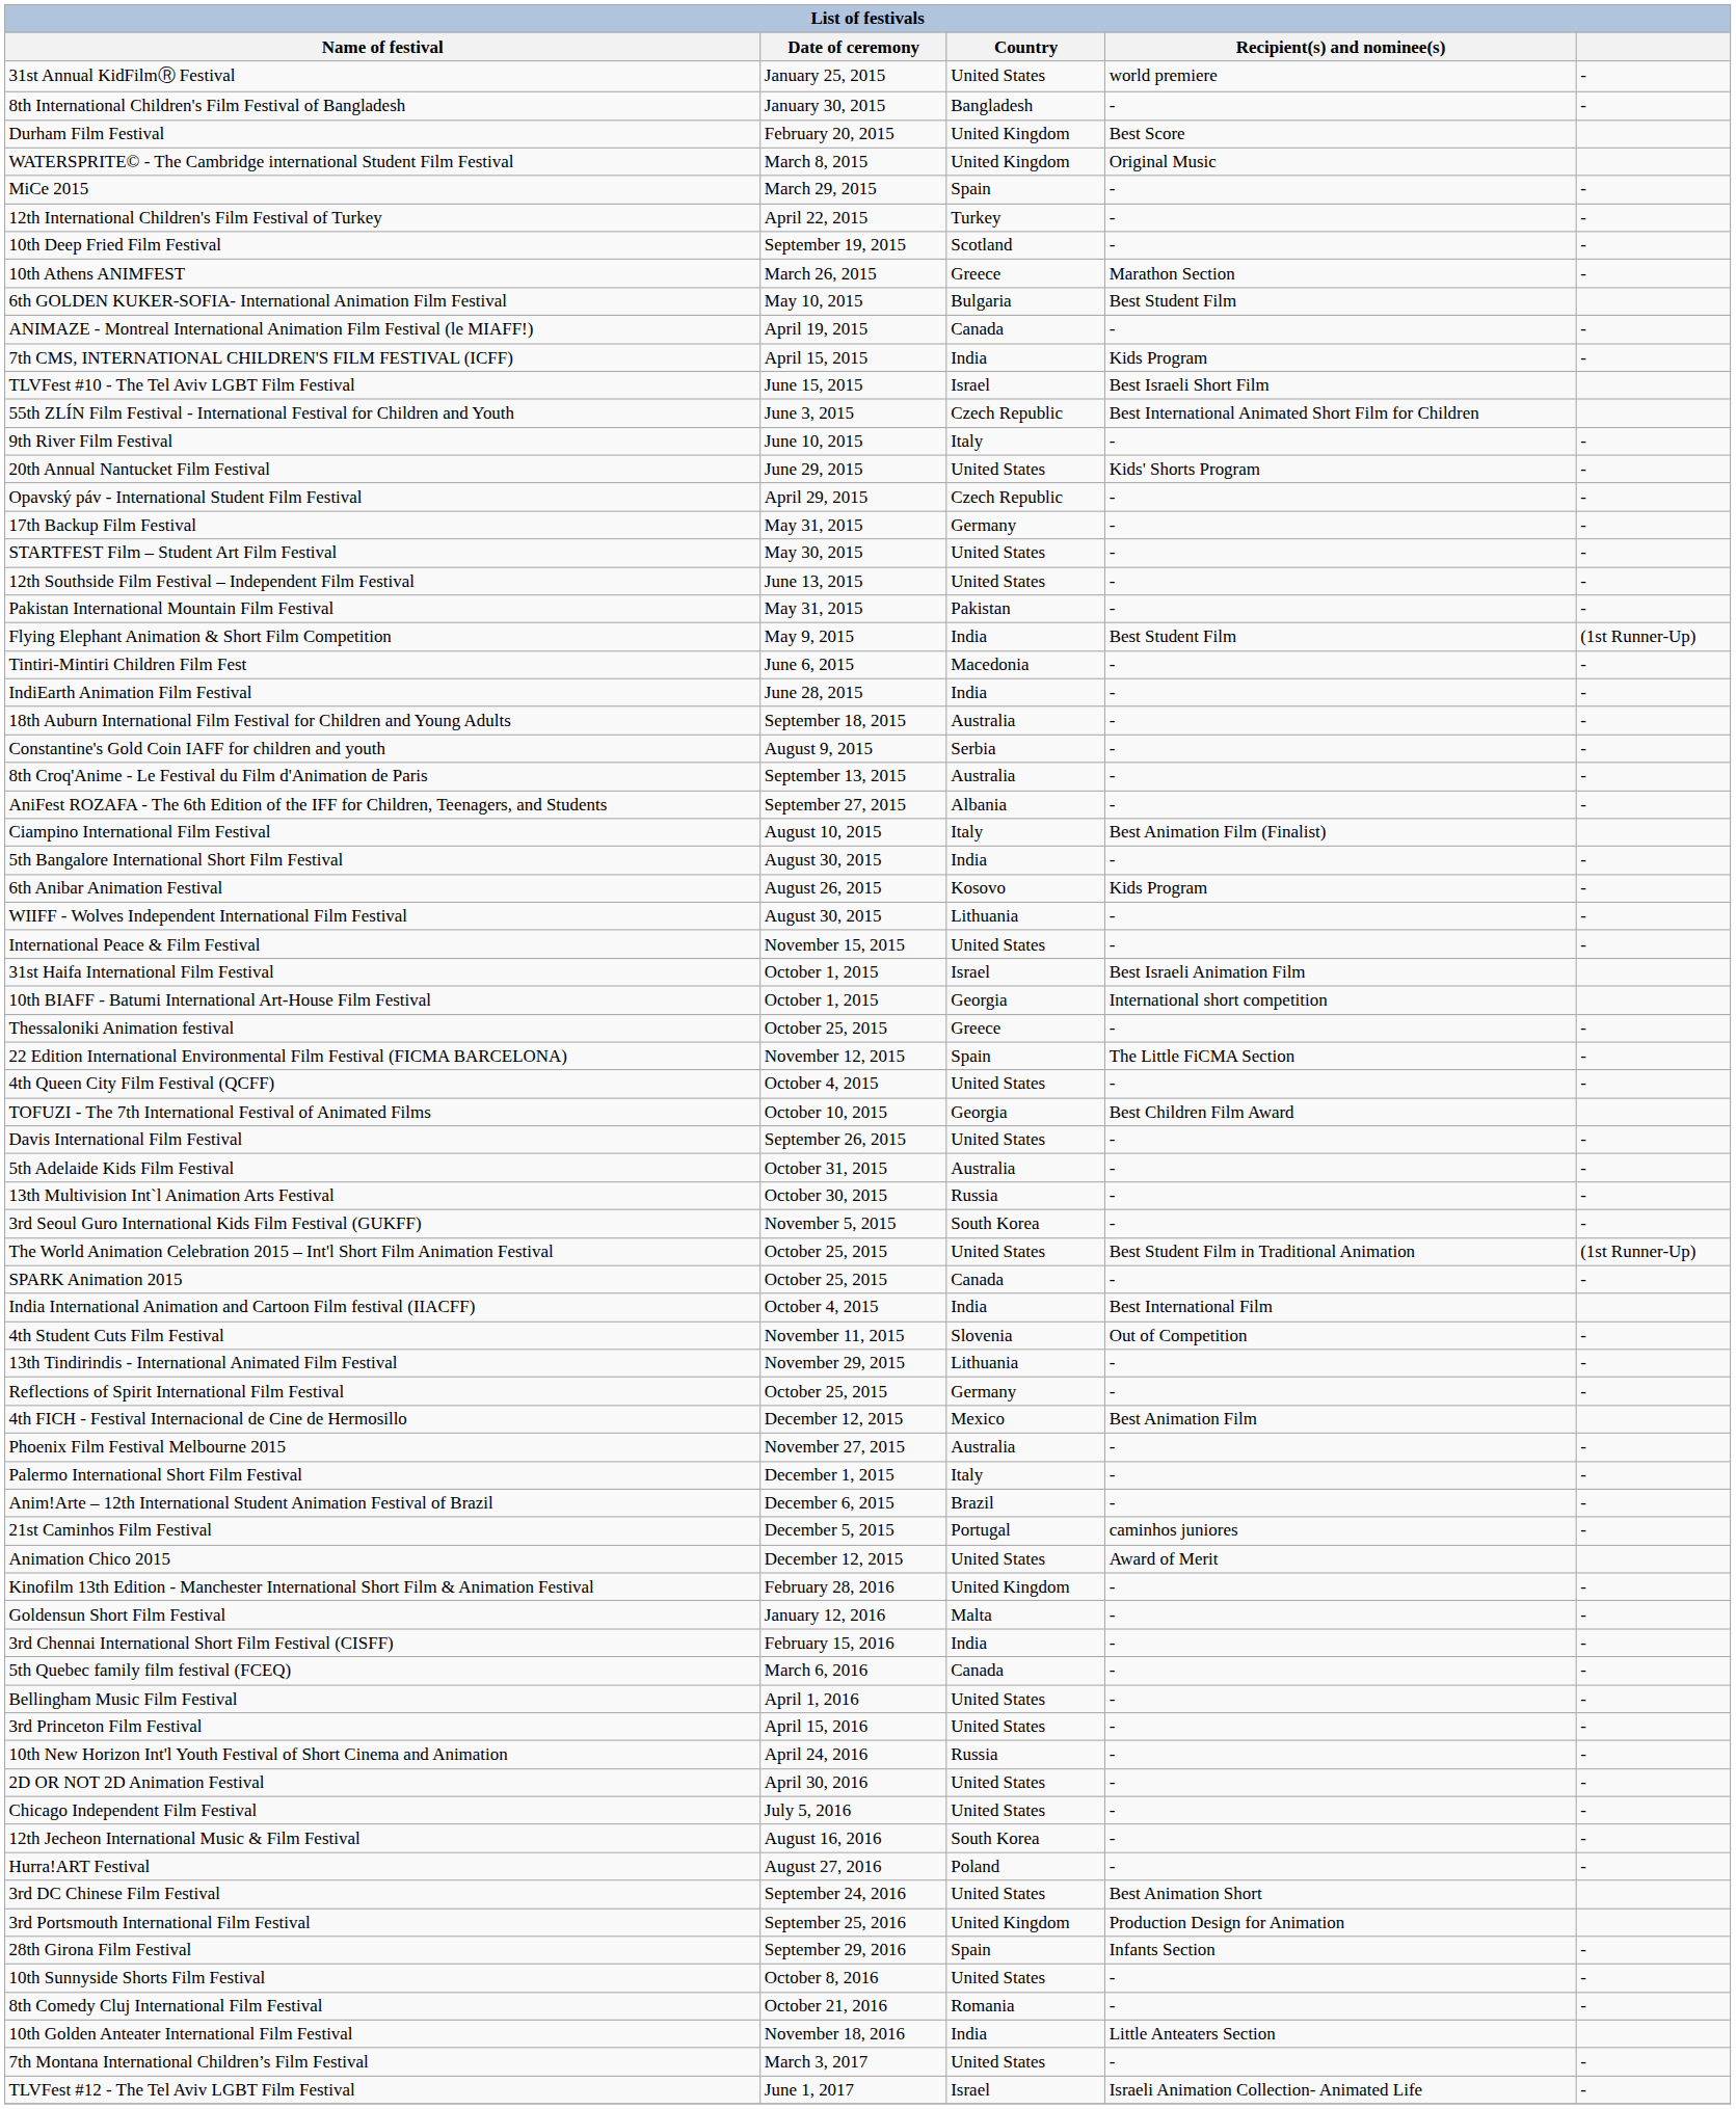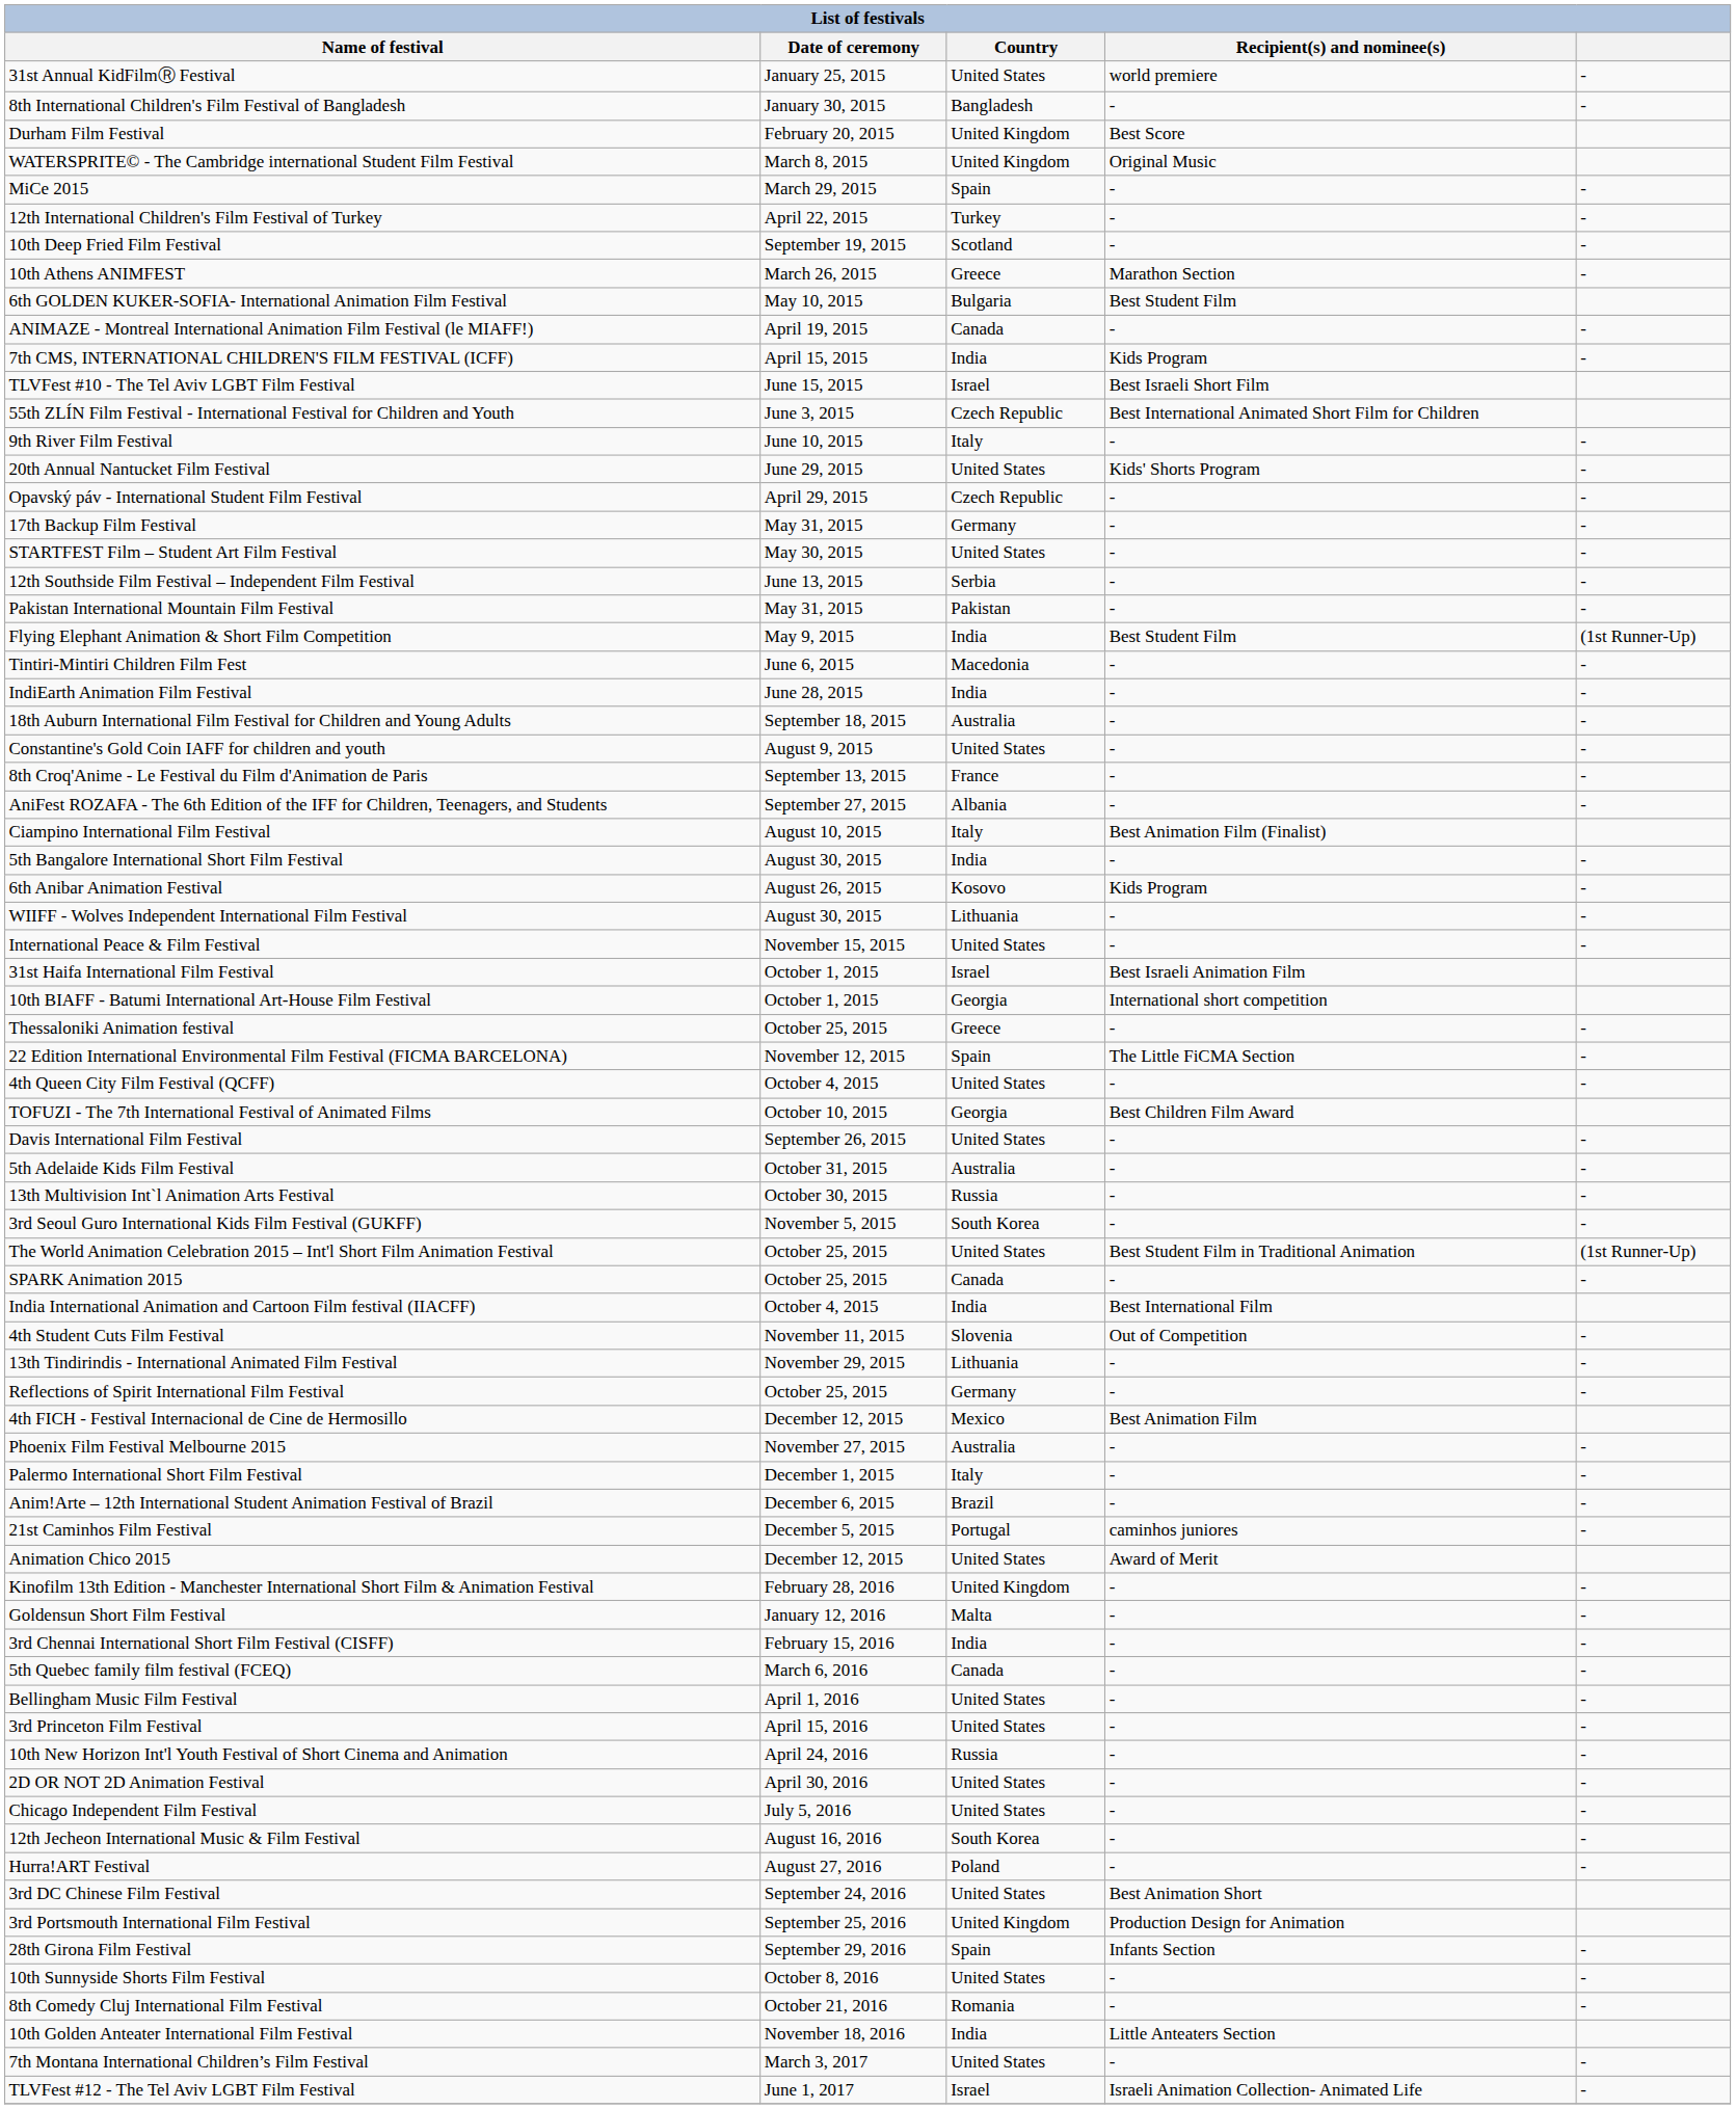 <table class="wikitable sortable" width="99%">
 <tr style="background:#ccc; vertical-align:bottom;">
 <th colspan="6" style="background: LightSteelBlue;">List of festivals</th>
 </tr>
 <tr style="background:#ccc; text-align:center;">
 <th>Name of festival</th>
 <th>Date of ceremony</th>
 <th>Country</th>
 <th>Recipient(s) and nominee(s)</th>
 <th></th>
 </tr>
 <tr>
 <td>31st Annual KidFilmⓇ Festival</td>
 <td>January 25, 2015</td>
 <td>United States</td>
 <td>world premiere</td>
 <td>-</td>
 </tr>
 <tr>
 <td>8th International Children's Film Festival of Bangladesh</td>
 <td>January 30, 2015</td>
 <td>Bangladesh</td>
 <td>-</td>
 <td>-</td>
 </tr>
 <tr>
 <td>Durham Film Festival</td>
 <td>February 20, 2015</td>
 <td>United Kingdom</td>
 <td>Best Score</td>
 <td></td>
 </tr>
 <tr>
 <td>WATERSPRITE© - The Cambridge international Student Film Festival</td>
 <td>March 8, 2015</td>
 <td>United Kingdom</td>
 <td>Original Music</td>
 <td></td>
 </tr>
 <tr>
 <td>MiCe 2015</td>
 <td>March 29, 2015</td>
 <td>Spain</td>
 <td>-</td>
 <td>-</td>
 </tr>
 <tr>
 <td>12th International Children's Film Festival of Turkey</td>
 <td>April 22, 2015</td>
 <td>Turkey</td>
 <td>-</td>
 <td>-</td>
 </tr>
 <tr>
 <td>10th Deep Fried Film Festival</td>
 <td>September 19, 2015</td>
 <td>Scotland</td>
 <td>-</td>
 <td>-</td>
 </tr>
 <tr>
 <td>10th Athens ANIMFEST</td>
 <td>March 26, 2015</td>
 <td>Greece</td>
 <td>Marathon Section</td>
 <td>-</td>
 </tr>
 <tr>
 <td>6th GOLDEN KUKER-SOFIA- International Animation Film Festival</td>
 <td>May 10, 2015</td>
 <td>Bulgaria</td>
 <td>Best Student Film</td>
 <td></td>
 </tr>
 <tr>
 <td>ANIMAZE - Montreal International Animation Film Festival (le MIAFF!)</td>
 <td>April 19, 2015</td>
 <td>Canada</td>
 <td>-</td>
 <td>-</td>
 </tr>
 <tr>
 <td>7th CMS, INTERNATIONAL CHILDREN'S FILM FESTIVAL (ICFF)</td>
 <td>April 15, 2015</td>
 <td>India</td>
 <td>Kids Program</td>
 <td>-</td>
 </tr>
 <tr>
 <td>TLVFest #10 - The Tel Aviv LGBT Film Festival</td>
 <td>June 15, 2015</td>
 <td>Israel</td>
 <td>Best Israeli Short Film</td>
 <td></td>
 </tr>
 <tr>
 <td>55th ZLÍN Film Festival - International Festival for Children and Youth</td>
 <td>June 3, 2015</td>
 <td>Czech Republic</td>
 <td>Best International Animated Short Film for Children</td>
 <td></td>
 </tr>
 <tr>
 <td>9th River Film Festival</td>
 <td>June 10, 2015</td>
 <td>Italy</td>
 <td>-</td>
 <td>-</td>
 </tr>
 <tr>
 <td>20th Annual Nantucket Film Festival</td>
 <td>June 29, 2015</td>
 <td>United States</td>
 <td>Kids' Shorts Program</td>
 <td>-</td>
 </tr>
 <tr>
 <td>Opavský páv - International Student Film Festival</td>
 <td>April 29, 2015</td>
 <td>Czech Republic</td>
 <td>-</td>
 <td>-</td>
 </tr>
 <tr>
 <td>17th Backup Film Festival</td>
 <td>May 31, 2015</td>
 <td>Germany</td>
 <td>-</td>
 <td>-</td>
 </tr>
 <tr>
 <td>STARTFEST Film – Student Art Film Festival</td>
 <td>May 30, 2015</td>
 <td>United States</td>
 <td>-</td>
 <td>-</td>
 </tr>
 <tr>
 <td>12th Southside Film Festival – Independent Film Festival</td>
 <td>June 13, 2015</td>
-<td>United States</td>
+<td>Serbia</td>
 <td>-</td>
 <td>-</td>
 </tr>
 <tr>
 <td>Pakistan International Mountain Film Festival</td>
 <td>May 31, 2015</td>
 <td>Pakistan</td>
 <td>-</td>
 <td>-</td>
 </tr>
 <tr>
 <td>Flying Elephant Animation & Short Film Competition</td>
 <td>May 9, 2015</td>
 <td>India</td>
 <td>Best Student Film</td>
 <td> (1st Runner-Up)</td>
 </tr>
 <tr>
 <td>Tintiri-Mintiri Children Film Fest</td>
 <td>June 6, 2015</td>
 <td>Macedonia</td>
 <td>-</td>
 <td>-</td>
 </tr>
 <tr>
 <td>IndiEarth Animation Film Festival</td>
 <td>June 28, 2015</td>
 <td>India</td>
 <td>-</td>
 <td>-</td>
 </tr>
 <tr>
 <td>18th Auburn International Film Festival for Children and Young Adults</td>
 <td>September 18, 2015</td>
 <td>Australia</td>
 <td>-</td>
 <td>-</td>
 </tr>
 <tr>
 <td>Constantine's Gold Coin IAFF for children and youth</td>
 <td>August 9, 2015</td>
-<td>Serbia</td>
+<td>United States</td>
 <td>-</td>
 <td>-</td>
 </tr>
 <tr>
 <td>8th Croq'Anime - Le Festival du Film d'Animation de Paris</td>
 <td>September 13, 2015</td>
-<td>Australia</td>
+<td>France</td>
 <td>-</td>
 <td>-</td>
 </tr>
 <tr>
 <td>AniFest ROZAFA - The 6th Edition of the IFF for Children, Teenagers, and Students</td>
 <td>September 27, 2015</td>
 <td>Albania</td>
 <td>-</td>
 <td>-</td>
 </tr>
 <tr>
 <td>Ciampino International Film Festival</td>
 <td>August 10, 2015</td>
 <td>Italy</td>
 <td>Best Animation Film (Finalist)</td>
 <td></td>
 </tr>
 <tr>
 <td>5th Bangalore International Short Film Festival</td>
 <td>August 30, 2015</td>
 <td>India</td>
 <td>-</td>
 <td>-</td>
 </tr>
 <tr>
 <td>6th Anibar Animation Festival</td>
 <td>August 26, 2015</td>
 <td>Kosovo</td>
 <td>Kids Program</td>
 <td>-</td>
 </tr>
 <tr>
 <td>WIIFF - Wolves Independent International Film Festival</td>
 <td>August 30, 2015</td>
 <td>Lithuania</td>
 <td>-</td>
 <td>-</td>
 </tr>
 <tr>
 <td>International Peace & Film Festival</td>
 <td>November 15, 2015</td>
 <td>United States</td>
 <td>-</td>
 <td>-</td>
 </tr>
 <tr>
 <td>31st Haifa International Film Festival</td>
 <td>October 1, 2015</td>
 <td>Israel</td>
 <td>Best Israeli Animation Film</td>
 <td></td>
 </tr>
 <tr>
 <td>10th BIAFF - Batumi International Art-House Film Festival</td>
 <td>October 1, 2015</td>
 <td>Georgia</td>
 <td>International short competition</td>
 <td></td>
 </tr>
 <tr>
 <td>Thessaloniki Animation festival</td>
 <td>October 25, 2015</td>
 <td>Greece</td>
 <td>-</td>
 <td>-</td>
 </tr>
 <tr>
 <td>22 Edition International Environmental Film Festival (FICMA BARCELONA)</td>
 <td>November 12, 2015</td>
 <td>Spain</td>
 <td>The Little FiCMA Section</td>
 <td>-</td>
 </tr>
 <tr>
 <td>4th Queen City Film Festival (QCFF)</td>
 <td>October 4, 2015</td>
 <td>United States</td>
 <td>-</td>
 <td>-</td>
 </tr>
 <tr>
 <td>TOFUZI - The 7th International Festival of Animated Films</td>
 <td>October 10, 2015</td>
 <td>Georgia</td>
 <td>Best Children Film Award</td>
 <td></td>
 </tr>
 <tr>
 <td>Davis International Film Festival</td>
 <td>September 26, 2015</td>
 <td>United States</td>
 <td>-</td>
 <td>-</td>
 </tr>
 <tr>
 <td>5th Adelaide Kids Film Festival</td>
 <td>October 31, 2015</td>
 <td>Australia</td>
 <td>-</td>
 <td>-</td>
 </tr>
 <tr>
 <td>13th Multivision Int`l Animation Arts Festival</td>
 <td>October 30, 2015</td>
 <td>Russia</td>
 <td>-</td>
 <td>-</td>
 </tr>
 <tr>
 <td>3rd  Seoul Guro International Kids Film Festival (GUKFF)</td>
 <td>November 5, 2015</td>
 <td>South Korea</td>
 <td>-</td>
 <td>-</td>
 </tr>
 <tr>
 <td>The World Animation Celebration 2015 – Int'l Short Film Animation Festival</td>
 <td>October 25, 2015</td>
 <td>United States</td>
 <td>Best Student Film in Traditional Animation</td>
 <td> (1st Runner-Up)</td>
 </tr>
 <tr>
 <td>SPARK Animation 2015</td>
 <td>October 25, 2015</td>
 <td>Canada</td>
 <td>-</td>
 <td>-</td>
 </tr>
 <tr>
 <td>India International Animation and Cartoon Film festival (IIACFF)</td>
 <td>October 4, 2015</td>
 <td>India</td>
 <td>Best International Film</td>
 <td></td>
 </tr>
 <tr>
 <td>4th Student Cuts Film Festival</td>
 <td>November 11, 2015</td>
 <td>Slovenia</td>
 <td>Out of Competition</td>
 <td>-</td>
 </tr>
 <tr>
 <td>13th  Tindirindis - International Animated Film Festival</td>
 <td>November 29, 2015</td>
 <td>Lithuania</td>
 <td>-</td>
 <td>-</td>
 </tr>
 <tr>
 <td>Reflections of Spirit International Film Festival</td>
 <td>October 25, 2015</td>
 <td>Germany</td>
 <td>-</td>
 <td>-</td>
 </tr>
 <tr>
 <td>4th  FICH - Festival Internacional de Cine de Hermosillo</td>
 <td>December 12, 2015</td>
 <td>Mexico</td>
 <td>Best Animation Film</td>
 <td></td>
 </tr>
 <tr>
 <td>Phoenix Film Festival Melbourne 2015</td>
 <td>November 27, 2015</td>
 <td>Australia</td>
 <td>-</td>
 <td>-</td>
 </tr>
 <tr>
 <td>Palermo International Short Film Festival</td>
 <td>December 1, 2015</td>
 <td>Italy</td>
 <td>-</td>
 <td>-</td>
 </tr>
 <tr>
 <td>Anim!Arte – 12th International Student Animation Festival of Brazil</td>
 <td>December 6, 2015</td>
 <td>Brazil</td>
 <td>-</td>
 <td>-</td>
 </tr>
 <tr>
 <td>21st Caminhos Film Festival</td>
 <td>December 5, 2015</td>
 <td>Portugal</td>
 <td>caminhos juniores</td>
 <td>-</td>
 </tr>
 <tr>
 <td>Animation Chico 2015</td>
 <td>December 12, 2015</td>
 <td>United States</td>
 <td>Award of Merit</td>
 <td></td>
 </tr>
 <tr>
 <td>Kinofilm 13th Edition - Manchester International Short Film & Animation Festival</td>
 <td>February 28, 2016</td>
 <td>United Kingdom</td>
 <td>-</td>
 <td>-</td>
 </tr>
 <tr>
 <td>Goldensun Short Film Festival</td>
 <td>January 12, 2016</td>
 <td>Malta</td>
 <td>-</td>
 <td>-</td>
 </tr>
 <tr>
 <td>3rd Chennai International Short Film Festival (CISFF)</td>
 <td>February 15, 2016</td>
 <td>India</td>
 <td>-</td>
 <td>-</td>
 </tr>
 <tr>
 <td>5th Quebec family film festival (FCEQ)</td>
 <td>March 6, 2016</td>
 <td>Canada</td>
 <td>-</td>
 <td>-</td>
 </tr>
 <tr>
 <td>Bellingham Music Film Festival</td>
 <td>April 1, 2016</td>
 <td>United States</td>
 <td>-</td>
 <td>-</td>
 </tr>
 <tr>
 <td>3rd  Princeton Film Festival</td>
 <td>April 15, 2016</td>
 <td>United States</td>
 <td>-</td>
 <td>-</td>
 </tr>
 <tr>
 <td>10th New Horizon Int'l Youth Festival of Short Cinema and Animation</td>
 <td>April 24, 2016</td>
 <td>Russia</td>
 <td>-</td>
 <td>-</td>
 </tr>
 <tr>
 <td>2D OR NOT 2D Animation Festival</td>
 <td>April 30, 2016</td>
 <td>United States</td>
 <td>-</td>
 <td>-</td>
 </tr>
 <tr>
 <td>Chicago Independent Film Festival</td>
 <td>July 5, 2016</td>
 <td>United States</td>
 <td>-</td>
 <td>-</td>
 </tr>
 <tr>
 <td>12th Jecheon International Music & Film Festival</td>
 <td>August 16, 2016</td>
 <td>South Korea</td>
 <td>-</td>
 <td>-</td>
 </tr>
 <tr>
 <td>Hurra!ART Festival</td>
 <td>August 27, 2016</td>
 <td>Poland</td>
 <td>-</td>
 <td>-</td>
 </tr>
 <tr>
 <td>3rd DC Chinese Film Festival</td>
 <td>September 24, 2016</td>
 <td>United States</td>
 <td>Best Animation Short</td>
 <td></td>
 </tr>
 <tr>
 <td>3rd Portsmouth International Film Festival</td>
 <td>September 25, 2016</td>
 <td>United Kingdom</td>
 <td>Production Design for Animation</td>
 <td></td>
 </tr>
 <tr>
 <td>28th Girona Film Festival</td>
 <td>September 29, 2016</td>
 <td>Spain</td>
 <td>Infants Section</td>
 <td>-</td>
 </tr>
 <tr>
 <td>10th Sunnyside Shorts Film Festival</td>
 <td>October 8, 2016</td>
 <td>United States</td>
 <td>-</td>
 <td>-</td>
 </tr>
 <tr>
 <td>8th Comedy Cluj International Film Festival</td>
 <td>October 21, 2016</td>
 <td>Romania</td>
 <td>-</td>
 <td>-</td>
 </tr>
 <tr>
 <td>10th Golden Anteater International Film Festival</td>
 <td>November 18, 2016</td>
 <td>India</td>
 <td>Little Anteaters Section</td>
 <td></td>
 </tr>
 <tr>
 <td>7th Montana International Children’s Film Festival</td>
 <td>March 3, 2017</td>
 <td>United States</td>
 <td>-</td>
 <td>-</td>
 </tr>
 <tr>
 <td>TLVFest #12 - The Tel Aviv LGBT Film Festival</td>
 <td>June 1, 2017</td>
 <td>Israel</td>
 <td>Israeli Animation Collection- Animated Life</td>
 <td>-</td>
 </tr>
 <tr>
 </tr>
 </table>
